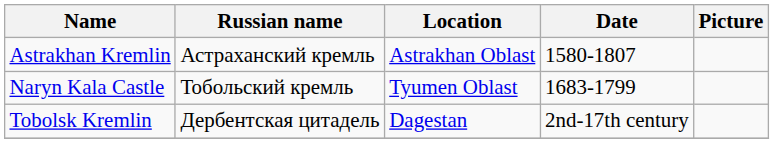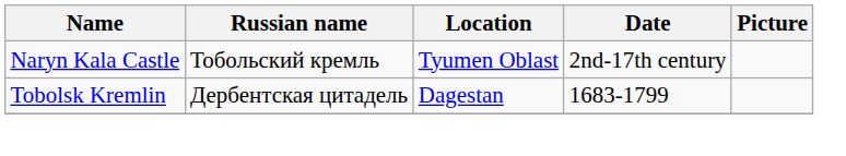 <table class="sortable wikitable">
 <tr>
 <th>Name</th>
 <th>Russian name</th>
 <th>Location</th>
 <th>Date</th>
 <th>Picture</th>
 </tr>
 <tr ---->
-<td><a href='#'>Astrakhan Kremlin</a></td>
-<td>Астраханский кремль</td>
-<td><a href='#'>Astrakhan Oblast</a></td>
-<td>1580-1807</td>
-<td></td>
-</tr>
-<tr ---->
 <td><a href='#'>Naryn Kala Castle</a></td>
 <td>Тобольский кремль</td>
 <td><a href='#'>Tyumen Oblast</a></td>
-<td>1683-1799</td>
+<td>2nd-17th century</td>
 <td></td>
 </tr>
 <tr ---->
 <td><a href='#'>Tobolsk Kremlin</a></td>
 <td>Дербентская цитадель</td>
 <td><a href='#'>Dagestan</a></td>
-<td>2nd-17th century</td>
+<td>1683-1799</td>
 <td></td>
 </tr>
 <tr ---->
 </tr>
 </table>
